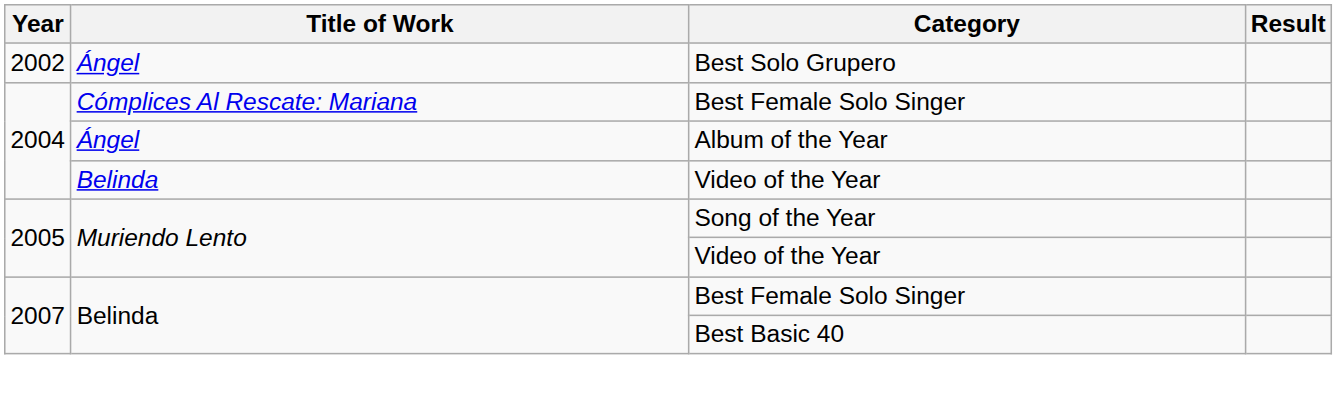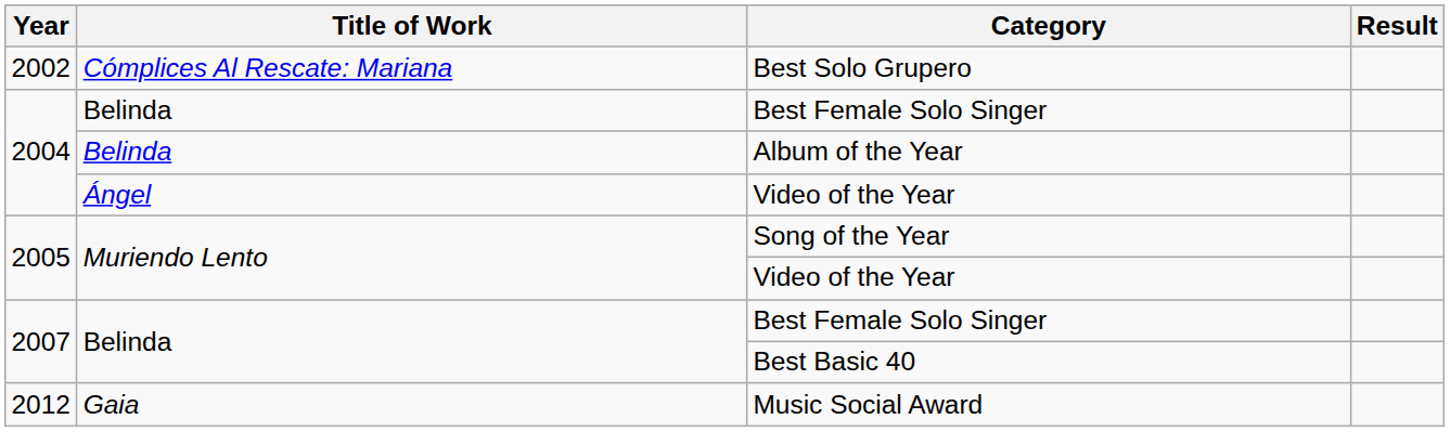 <table class="wikitable" style="table-layout: fixed;">
 <tr>
 <th style="width:5%;">Year</th>
 <th style="width:50%;">Title of Work</th>
 <th style="width:50%;">Category</th>
 <th style="width:10%;">Result</th>
 </tr>
 <tr>
 <td>2002</td>
-<td><em><a href='#'>Ángel</a></em></td>
+<td><em><a href='#'>Cómplices Al Rescate: Mariana</a></em></td>
 <td>Best Solo Grupero</td>
 <td></td>
 </tr>
 <tr>
 <td rowspan=3>2004</td>
-<td><em><a href='#'>Cómplices Al Rescate: Mariana</a></em></td>
+<td>Belinda</td>
 <td>Best Female Solo Singer</td>
 <td></td>
 </tr>
 <tr>
-<td><em><a href='#'>Ángel</a></em></td>
+<td><em><a href='#'>Belinda</a></em></td>
 <td>Album of the Year</td>
 <td></td>
 </tr>
 <tr>
-<td><em><a href='#'>Belinda</a></em></td>
+<td><em><a href='#'>Ángel</a></em></td>
 <td>Video of the Year</td>
 <td></td>
 </tr>
 <tr>
 <td rowspan=2>2005</td>
 <td rowspan=2><em>Muriendo Lento</em></td>
 <td>Song of the Year</td>
 <td></td>
 </tr>
 <tr>
 <td>Video of the Year</td>
 <td></td>
 </tr>
 <tr>
 <td rowspan=2>2007</td>
 <td rowspan=2>Belinda</td>
 <td>Best Female Solo Singer</td>
 <td></td>
 </tr>
 <tr>
 <td>Best Basic 40</td>
 <td></td>
 </tr>
+<tr>
+<td>2012</td>
+<td><em>Gaia</em></td>
+<td>Music Social Award</td>
+<td></td>
+</tr>
 </table>
